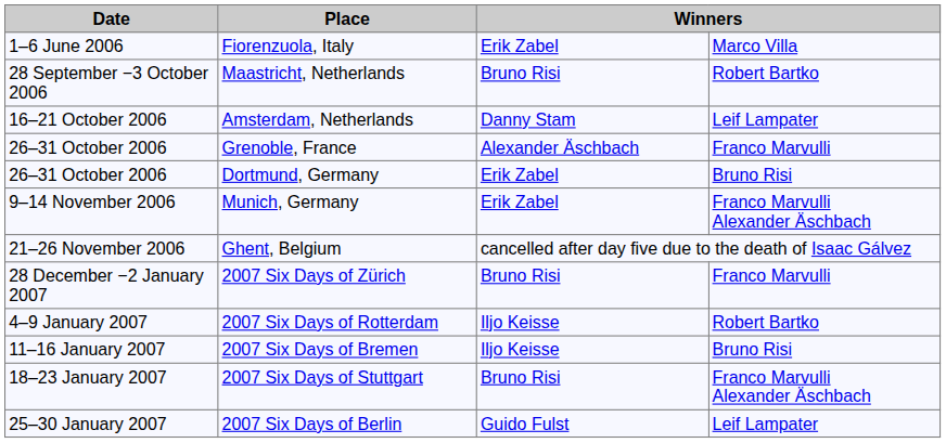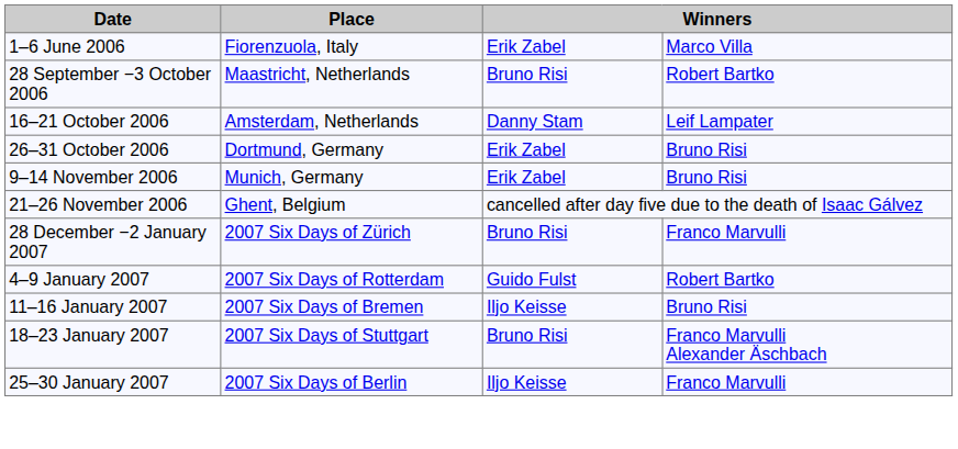 <table bgcolor="#f7f8ff" cellpadding="3" cellspacing="0" border="1" style="font-size: 95%; border: gray solid 1px; border-collapse: collapse;">
 <tr bgcolor="#CCCCCC">
 <td align="center" width="180"><strong>Date</strong></td>
 <td align="center" width="220"><strong>Place</strong></td>
 <td align="center" width="400" colspan=2><strong>Winners</strong></td>
 </tr>
 <tr align="left" valign=top>
 <td>1–6 June 2006</td>
 <td> <a href='#'>Fiorenzuola</a>, Italy</td>
 <td> <a href='#'>Erik Zabel</a></td>
 <td> <a href='#'>Marco Villa</a></td>
 </tr>
 <tr align="left" valign=top>
 <td>28 September −3 October 2006</td>
 <td> <a href='#'>Maastricht</a>, Netherlands</td>
 <td> <a href='#'>Bruno Risi</a></td>
 <td> <a href='#'>Robert Bartko</a></td>
 </tr>
 <tr align="left" valign=top>
 <td>16–21 October 2006</td>
 <td> <a href='#'>Amsterdam</a>, Netherlands</td>
 <td> <a href='#'>Danny Stam</a></td>
 <td> <a href='#'>Leif Lampater</a></td>
 </tr>
 <tr align="left" valign=top>
 <td>26–31 October 2006</td>
-<td> <a href='#'>Grenoble</a>, France</td>
-<td> <a href='#'>Alexander Äschbach</a></td>
-<td> <a href='#'>Franco Marvulli</a></td>
-</tr>
-<tr align="left" valign=top>
-<td>26–31 October 2006</td>
 <td> <a href='#'>Dortmund</a>, Germany</td>
 <td> <a href='#'>Erik Zabel</a></td>
 <td> <a href='#'>Bruno Risi</a></td>
 </tr>
 <tr align="left" valign=top>
 <td>9–14 November 2006</td>
 <td> <a href='#'>Munich</a>, Germany</td>
 <td> <a href='#'>Erik Zabel</a></td>
-<td> <a href='#'>Franco Marvulli</a><br>  <a href='#'>Alexander Äschbach</a></td>
+<td> <a href='#'>Bruno Risi</a></td>
 </tr>
 <tr align="left" valign=top>
 <td>21–26 November 2006</td>
 <td> <a href='#'>Ghent</a>, Belgium</td>
 <td colspan=2>cancelled after day five due to the death of <a href='#'>Isaac Gálvez</a></td>
 </tr>
 <tr align="left" valign=top>
 <td>28 December −2 January 2007</td>
 <td> <a href='#'>2007 Six Days of Zürich</a></td>
 <td> <a href='#'>Bruno Risi</a></td>
 <td> <a href='#'>Franco Marvulli</a></td>
 </tr>
 <tr align="left" valign=top>
 <td>4–9 January 2007</td>
 <td> <a href='#'>2007 Six Days of Rotterdam</a></td>
-<td> <a href='#'>Iljo Keisse</a></td>
+<td> <a href='#'>Guido Fulst</a></td>
 <td> <a href='#'>Robert Bartko</a></td>
 </tr>
 <tr align="left" valign=top>
 <td>11–16 January 2007</td>
 <td> <a href='#'>2007 Six Days of Bremen</a></td>
 <td> <a href='#'>Iljo Keisse</a></td>
 <td> <a href='#'>Bruno Risi</a></td>
 </tr>
 <tr align="left" valign=top>
 <td>18–23 January 2007</td>
 <td> <a href='#'>2007 Six Days of Stuttgart</a></td>
 <td> <a href='#'>Bruno Risi</a></td>
 <td> <a href='#'>Franco Marvulli</a><br>  <a href='#'>Alexander Äschbach</a></td>
 </tr>
 <tr align="left" valign=top>
 <td>25–30 January 2007</td>
 <td> <a href='#'>2007 Six Days of Berlin</a></td>
-<td> <a href='#'>Guido Fulst</a></td>
-<td> <a href='#'>Leif Lampater</a></td>
+<td> <a href='#'>Iljo Keisse</a></td>
+<td> <a href='#'>Franco Marvulli</a></td>
 </tr>
 </table>
